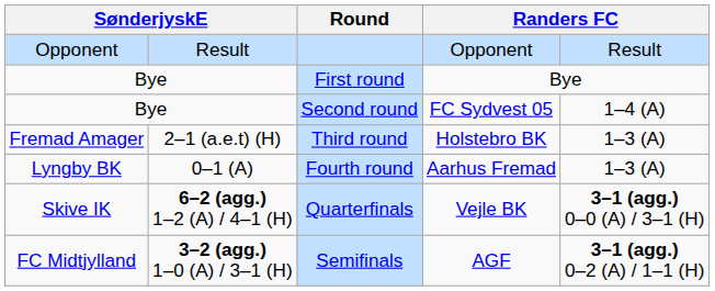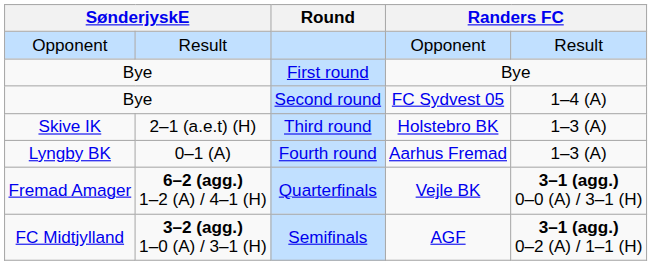 <table class="wikitable" style="text-align: center;">
 <tr>
 <th colspan=2><a href='#'>SønderjyskE</a></th>
 <th>Round</th>
 <th colspan=2><a href='#'>Randers FC</a></th>
 </tr>
 <tr style="background:#c1e0ff;">
 <td>Opponent</td>
 <td>Result</td>
 <td></td>
 <td>Opponent</td>
 <td>Result</td>
 </tr>
 <tr>
 <td colspan="2" align="center">Bye</td>
 <td style="background:#c1e0ff;"><a href='#'>First round</a></td>
 <td colspan="2" align="center">Bye</td>
 </tr>
 <tr>
 <td colspan="2" align="center">Bye</td>
 <td style="background:#c1e0ff;"><a href='#'>Second round</a></td>
 <td align="center"><a href='#'>FC Sydvest 05</a></td>
 <td align="center">1–4 (A)</td>
 </tr>
 <tr>
-<td align="center"><a href='#'>Fremad Amager</a></td>
+<td align="center"><a href='#'>Skive IK</a></td>
 <td align="center">2–1 (a.e.t) (H)</td>
 <td style="background:#c1e0ff;"><a href='#'>Third round</a></td>
 <td align="center"><a href='#'>Holstebro BK</a></td>
 <td align="center">1–3 (A)</td>
 </tr>
 <tr>
 <td align="center"><a href='#'>Lyngby BK</a></td>
 <td align="center">0–1 (A)</td>
 <td style="background:#c1e0ff;"><a href='#'>Fourth round</a></td>
 <td align="center"><a href='#'>Aarhus Fremad</a></td>
 <td align="center">1–3 (A)</td>
 </tr>
 <tr>
-<td align="center"><a href='#'>Skive IK</a></td>
+<td align="center"><a href='#'>Fremad Amager</a></td>
 <td align="center"><strong>6–2 (agg.)</strong><br>1–2 (A) / 4–1 (H)</td>
 <td style="background:#c1e0ff;"><a href='#'>Quarterfinals</a></td>
 <td align="center"><a href='#'>Vejle BK</a></td>
 <td align="center"><strong>3–1 (agg.)</strong><br>0–0 (A) / 3–1 (H)</td>
 </tr>
 <tr>
 <td align="center"><a href='#'>FC Midtjylland</a></td>
 <td align="center"><strong>3–2 (agg.)</strong><br>1–0 (A) / 3–1 (H)</td>
 <td style="background:#c1e0ff;"><a href='#'>Semifinals</a></td>
 <td align="center"><a href='#'>AGF</a></td>
 <td align="center"><strong>3–1 (agg.)</strong><br>0–2 (A) / 1–1 (H)</td>
 </tr>
 </table>
